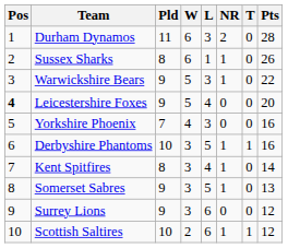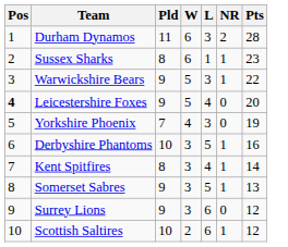 <table class="wikitable">
 <tr>
 <th>Pos</th>
 <th>Team</th>
 <th>Pld</th>
 <th>W</th>
 <th>L</th>
 <th>NR</th>
-<th>T</th>
 <th>Pts</th>
 </tr>
 <tr>
 <td>1</td>
 <td><a href='#'>Durham Dynamos</a></td>
 <td>11</td>
 <td>6</td>
 <td>3</td>
 <td>2</td>
-<td>0</td>
 <td>28</td>
 </tr>
 <tr>
 <td>2</td>
 <td><a href='#'>Sussex Sharks</a></td>
 <td>8</td>
 <td>6</td>
 <td>1</td>
 <td>1</td>
-<td>0</td>
-<td>26</td>
+<td>23</td>
 </tr>
 <tr>
 <td>3</td>
 <td><a href='#'>Warwickshire Bears</a></td>
 <td>9</td>
 <td>5</td>
 <td>3</td>
 <td>1</td>
-<td>0</td>
 <td>22</td>
 </tr>
 <tr>
 <td><strong>4</strong></td>
 <td><a href='#'>Leicestershire Foxes</a></td>
 <td>9</td>
 <td>5</td>
 <td>4</td>
-<td>0</td>
 <td>0</td>
 <td>20</td>
 </tr>
 <tr>
 <td>5</td>
 <td><a href='#'>Yorkshire Phoenix</a></td>
 <td>7</td>
 <td>4</td>
 <td>3</td>
 <td>0</td>
-<td>0</td>
-<td>16</td>
+<td>19</td>
 </tr>
 <tr>
 <td>6</td>
 <td><a href='#'>Derbyshire Phantoms</a></td>
 <td>10</td>
 <td>3</td>
 <td>5</td>
-<td>1</td>
 <td>1</td>
 <td>16</td>
 </tr>
 <tr>
 <td>7</td>
 <td><a href='#'>Kent Spitfires</a></td>
 <td>8</td>
 <td>3</td>
 <td>4</td>
 <td>1</td>
-<td>0</td>
 <td>14</td>
 </tr>
 <tr>
 <td>8</td>
 <td><a href='#'>Somerset Sabres</a></td>
 <td>9</td>
 <td>3</td>
 <td>5</td>
 <td>1</td>
-<td>0</td>
 <td>13</td>
 </tr>
 <tr>
 <td>9</td>
 <td><a href='#'>Surrey Lions</a></td>
 <td>9</td>
 <td>3</td>
 <td>6</td>
-<td>0</td>
 <td>0</td>
 <td>12</td>
 </tr>
 <tr>
 <td>10</td>
 <td><a href='#'>Scottish Saltires</a></td>
 <td>10</td>
 <td>2</td>
 <td>6</td>
 <td>1</td>
-<td>1</td>
 <td>12</td>
 </tr>
 </table>
